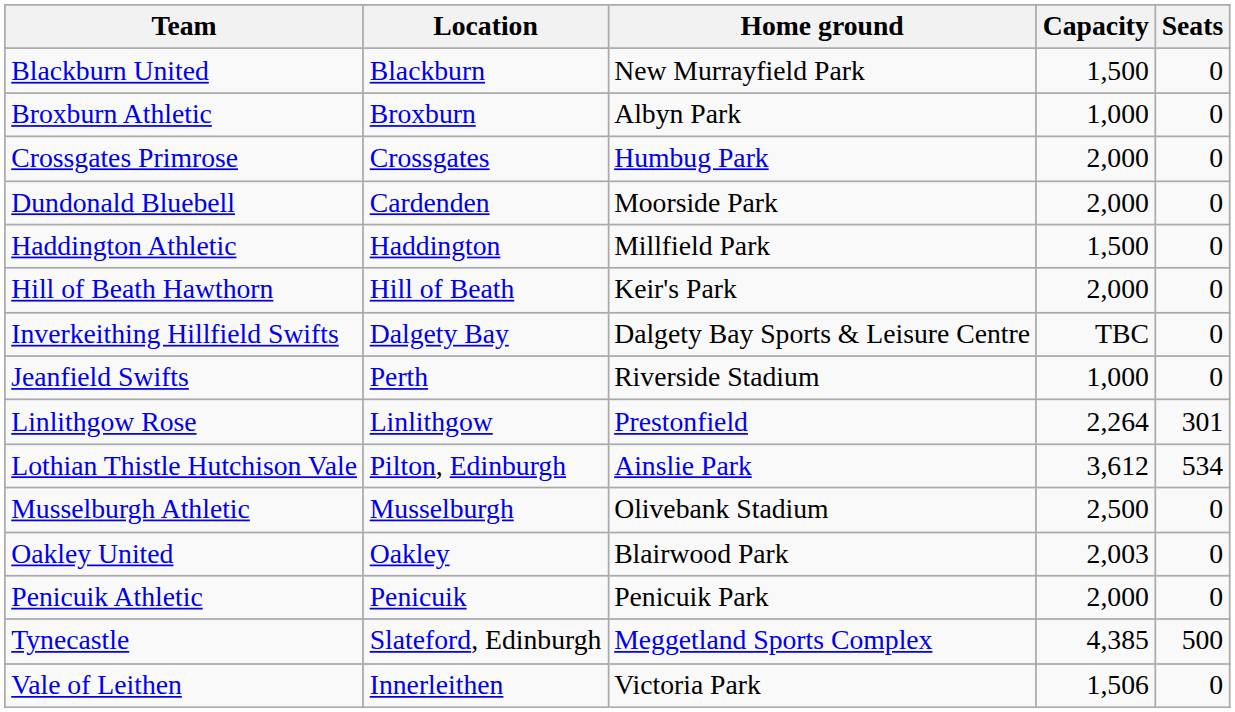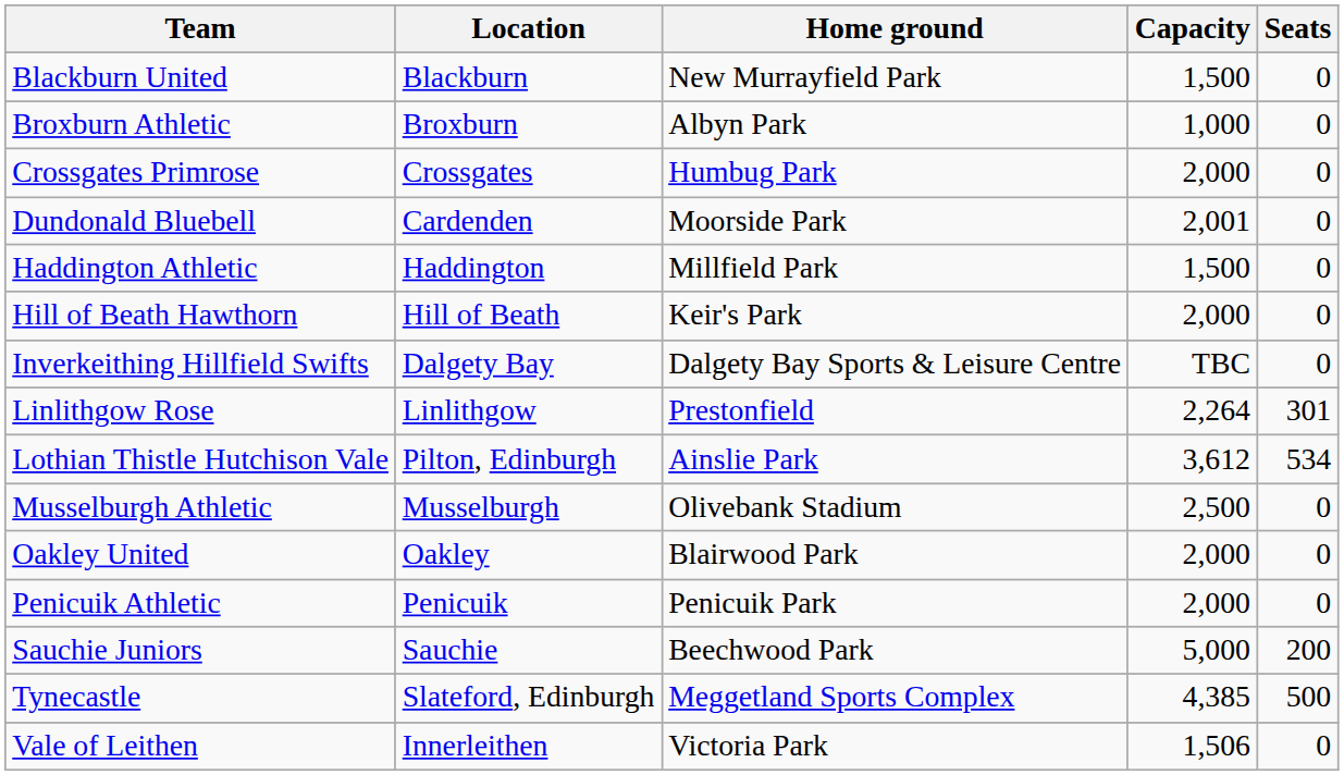 <table class="wikitable sortable">
 <tr>
 <th>Team</th>
 <th>Location</th>
 <th>Home ground</th>
 <th data-sort-type="number">Capacity</th>
 <th data-sort-type="number">Seats</th>
 </tr>
 <tr>
 <td><a href='#'>Blackburn United</a> </td>
 <td><a href='#'>Blackburn</a></td>
 <td>New Murrayfield Park</td>
 <td align=right>1,500</td>
 <td align=right>0</td>
 </tr>
 <tr>
 <td><a href='#'>Broxburn Athletic</a> </td>
 <td><a href='#'>Broxburn</a></td>
 <td>Albyn Park</td>
 <td align=right>1,000</td>
 <td align=right>0</td>
 </tr>
 <tr>
 <td><a href='#'>Crossgates Primrose</a></td>
 <td><a href='#'>Crossgates</a></td>
 <td><a href='#'>Humbug Park</a></td>
 <td align=right>2,000</td>
 <td align=right>0</td>
 </tr>
 <tr>
 <td><a href='#'>Dundonald Bluebell</a> </td>
 <td><a href='#'>Cardenden</a></td>
 <td>Moorside Park</td>
-<td align=right>2,000</td>
+<td align=right>2,001</td>
 <td align=right>0</td>
 </tr>
 <tr>
 <td><a href='#'>Haddington Athletic</a> </td>
 <td><a href='#'>Haddington</a></td>
 <td>Millfield Park</td>
 <td align=right>1,500</td>
 <td align=right>0</td>
 </tr>
 <tr>
 <td><a href='#'>Hill of Beath Hawthorn</a> </td>
 <td><a href='#'>Hill of Beath</a></td>
 <td>Keir's Park</td>
 <td align=right>2,000</td>
 <td align=right>0</td>
 </tr>
 <tr>
 <td><a href='#'>Inverkeithing Hillfield Swifts</a></td>
 <td><a href='#'>Dalgety Bay</a></td>
 <td>Dalgety Bay Sports & Leisure Centre</td>
 <td align=right>TBC</td>
-<td align=right>0</td>
-</tr>
-<tr>
-<td><a href='#'>Jeanfield Swifts</a> </td>
-<td><a href='#'>Perth</a></td>
-<td>Riverside Stadium</td>
-<td align=right>1,000</td>
 <td align=right>0</td>
 </tr>
 <tr>
 <td><a href='#'>Linlithgow Rose</a> </td>
 <td><a href='#'>Linlithgow</a></td>
 <td><a href='#'>Prestonfield</a></td>
 <td align=right>2,264</td>
 <td align=right>301</td>
 </tr>
 <tr>
 <td><a href='#'>Lothian Thistle Hutchison Vale</a> </td>
 <td><a href='#'>Pilton</a>, <a href='#'>Edinburgh</a></td>
 <td><a href='#'>Ainslie Park</a></td>
 <td align=right>3,612</td>
 <td align=right>534</td>
 </tr>
 <tr>
 <td><a href='#'>Musselburgh Athletic</a> </td>
 <td><a href='#'>Musselburgh</a></td>
 <td>Olivebank Stadium</td>
 <td align=right>2,500</td>
 <td align=right>0</td>
 </tr>
 <tr>
 <td><a href='#'>Oakley United</a></td>
 <td><a href='#'>Oakley</a></td>
 <td>Blairwood Park</td>
-<td align=right>2,003</td>
+<td align=right>2,000</td>
 <td align=right>0</td>
 </tr>
 <tr>
 <td><a href='#'>Penicuik Athletic</a> </td>
 <td><a href='#'>Penicuik</a></td>
 <td>Penicuik Park</td>
 <td align=right>2,000</td>
 <td align=right>0</td>
+</tr>
+<tr>
+<td><a href='#'>Sauchie Juniors</a> </td>
+<td><a href='#'>Sauchie</a></td>
+<td>Beechwood Park</td>
+<td align=right>5,000</td>
+<td align=right>200</td>
 </tr>
 <tr>
 <td><a href='#'>Tynecastle</a> </td>
 <td><a href='#'>Slateford</a>, Edinburgh</td>
 <td><a href='#'>Meggetland Sports Complex</a></td>
 <td align=right>4,385</td>
 <td align=right>500</td>
 </tr>
 <tr>
 <td><a href='#'>Vale of Leithen</a> </td>
 <td><a href='#'>Innerleithen</a></td>
 <td>Victoria Park</td>
 <td align=right>1,506</td>
 <td align=right>0</td>
 </tr>
 </table>
